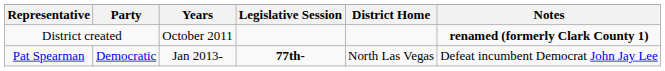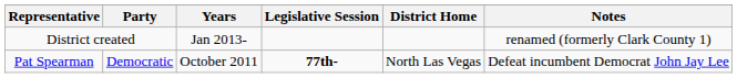 <table class=wikitable style="text-align:center">
 <tr>
 </tr>
 <tr>
 <th>Representative</th>
 <th>Party</th>
 <th>Years</th>
 <th>Legislative Session</th>
 <th>District Home</th>
 <th>Notes</th>
 </tr>
 <tr>
 <td colspan=2>District created</td>
-<td>October 2011</td>
+<td>Jan 2013-</td>
 <td></td>
 <td></td>
-<td><strong>renamed (formerly Clark County 1)</strong></td>
+<td>renamed (formerly Clark County 1)</td>
 </tr>
 <tr>
 <td><a href='#'>Pat Spearman</a></td>
 <td><a href='#'>Democratic</a></td>
-<td>Jan 2013-</td>
+<td>October 2011</td>
 <td><strong>77th-</strong></td>
 <td>North Las Vegas</td>
 <td>Defeat incumbent Democrat <a href='#'>John Jay Lee</a></td>
 </tr>
 </table>
